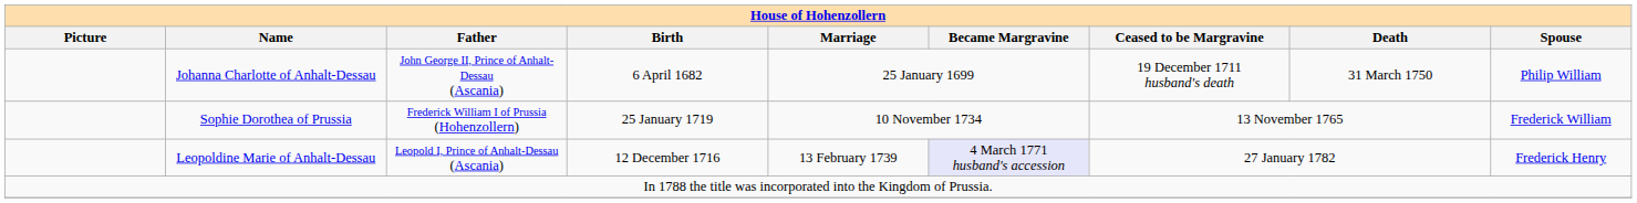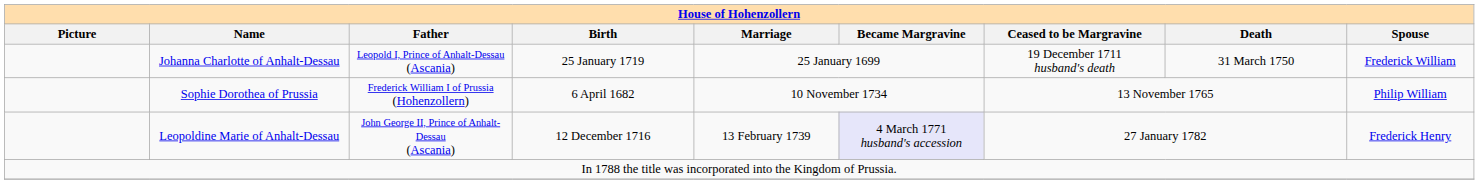 <table width=95% class="wikitable">
 <tr>
 <td colspan="9" bgcolor=#FFDEAD align=center><strong><a href='#'>House of Hohenzollern</a></strong></td>
 </tr>
 <tr>
 <th width = "8%">Picture</th>
 <th width = "11%">Name</th>
 <th width = "9%">Father</th>
 <th width = "10%">Birth</th>
 <th width = "8%">Marriage</th>
 <th width = "8%">Became Margravine</th>
 <th width = "10%">Ceased to be Margravine</th>
 <th width = "10%">Death</th>
 <th width = "7%">Spouse</th>
 </tr>
 <tr>
 <td align="center"></td>
 <td align="center"><a href='#'>Johanna Charlotte of Anhalt-Dessau</a></td>
-<td align="center"><small><a href='#'>John George II, Prince of Anhalt-Dessau</a></small><br>(<a href='#'>Ascania</a>)</td>
-<td align="center">6 April 1682</td>
+<td align="center"><small><a href='#'>Leopold I, Prince of Anhalt-Dessau</a></small><br>(<a href='#'>Ascania</a>)</td>
+<td align="center">25 January 1719</td>
 <td align="center" colspan="2">25 January 1699</td>
 <td align="center">19 December 1711<br><em>husband's death</em></td>
 <td align="center">31 March 1750</td>
-<td align="center"><a href='#'>Philip William</a></td>
+<td align="center"><a href='#'>Frederick William</a></td>
 </tr>
 <tr>
 <td align="center"></td>
 <td align="center"><a href='#'>Sophie Dorothea of Prussia</a></td>
 <td align="center"><small><a href='#'>Frederick William I of Prussia</a></small><br>(<a href='#'>Hohenzollern</a>)</td>
-<td align="center">25 January 1719</td>
+<td align="center">6 April 1682</td>
 <td align="center" colspan="2">10 November 1734</td>
 <td align="center" colspan="2">13 November 1765</td>
-<td align="center"><a href='#'>Frederick William</a></td>
+<td align="center"><a href='#'>Philip William</a></td>
 </tr>
 <tr>
 <td align="center"></td>
 <td align="center"><a href='#'>Leopoldine Marie of Anhalt-Dessau</a></td>
-<td align="center"><small><a href='#'>Leopold I, Prince of Anhalt-Dessau</a></small><br>(<a href='#'>Ascania</a>)</td>
+<td align="center"><small><a href='#'>John George II, Prince of Anhalt-Dessau</a></small><br>(<a href='#'>Ascania</a>)</td>
 <td align="center">12 December 1716</td>
 <td align="center">13 February 1739</td>
 <td align="center" style="background: lavender;">4 March 1771<br><em>husband's accession</em></td>
 <td align="center" colspan="2">27 January 1782</td>
 <td align="center"><a href='#'>Frederick Henry</a></td>
 </tr>
 <tr>
 <td align="center" colspan="9">In 1788 the title was incorporated into the Kingdom of Prussia.</td>
 </tr>
 <tr>
 </tr>
 </table>
